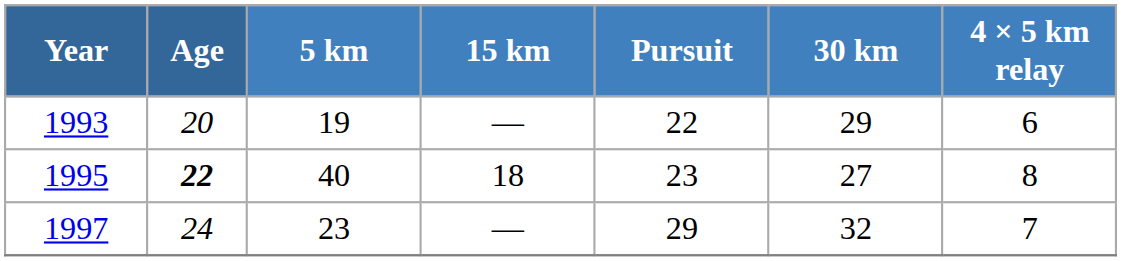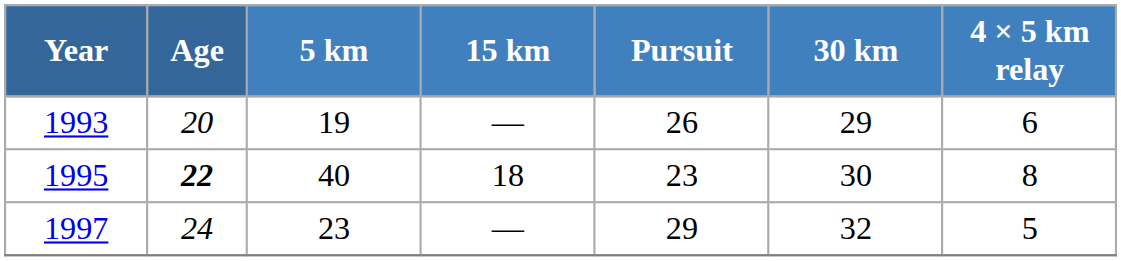 <table class="wikitable" style="font-size:95%; text-align:center; border:grey solid 1px; border-collapse:collapse; background:#ffffff;">
 <tr>
 <th style="background-color:#369; color:white; width:60px;"> Year </th>
 <th style="background-color:#369; color:white; width:40px;"> Age </th>
 <th style="background-color:#4180be; color:white; width:75px;"> 5 km </th>
 <th style="background-color:#4180be; color:white; width:75px;"> 15 km </th>
 <th style="background-color:#4180be; color:white; width:75px;"> Pursuit </th>
 <th style="background-color:#4180be; color:white; width:75px;"> 30 km </th>
 <th style="background-color:#4180be; color:white; width:75px;"> 4 × 5 km <br> relay </th>
 </tr>
 <tr>
 <td><a href='#'>1993</a></td>
 <td><em>20</em></td>
 <td>19</td>
 <td>—</td>
-<td>22</td>
+<td>26</td>
 <td>29</td>
 <td>6</td>
 </tr>
 <tr>
 <td><a href='#'>1995</a></td>
 <td><strong><em>22</em></strong></td>
 <td>40</td>
 <td>18</td>
 <td>23</td>
-<td>27</td>
+<td>30</td>
 <td>8</td>
 </tr>
 <tr>
 <td><a href='#'>1997</a></td>
 <td><em>24</em></td>
 <td>23</td>
 <td>—</td>
 <td>29</td>
 <td>32</td>
-<td>7</td>
+<td>5</td>
 </tr>
 <tr>
 </tr>
 </table>
